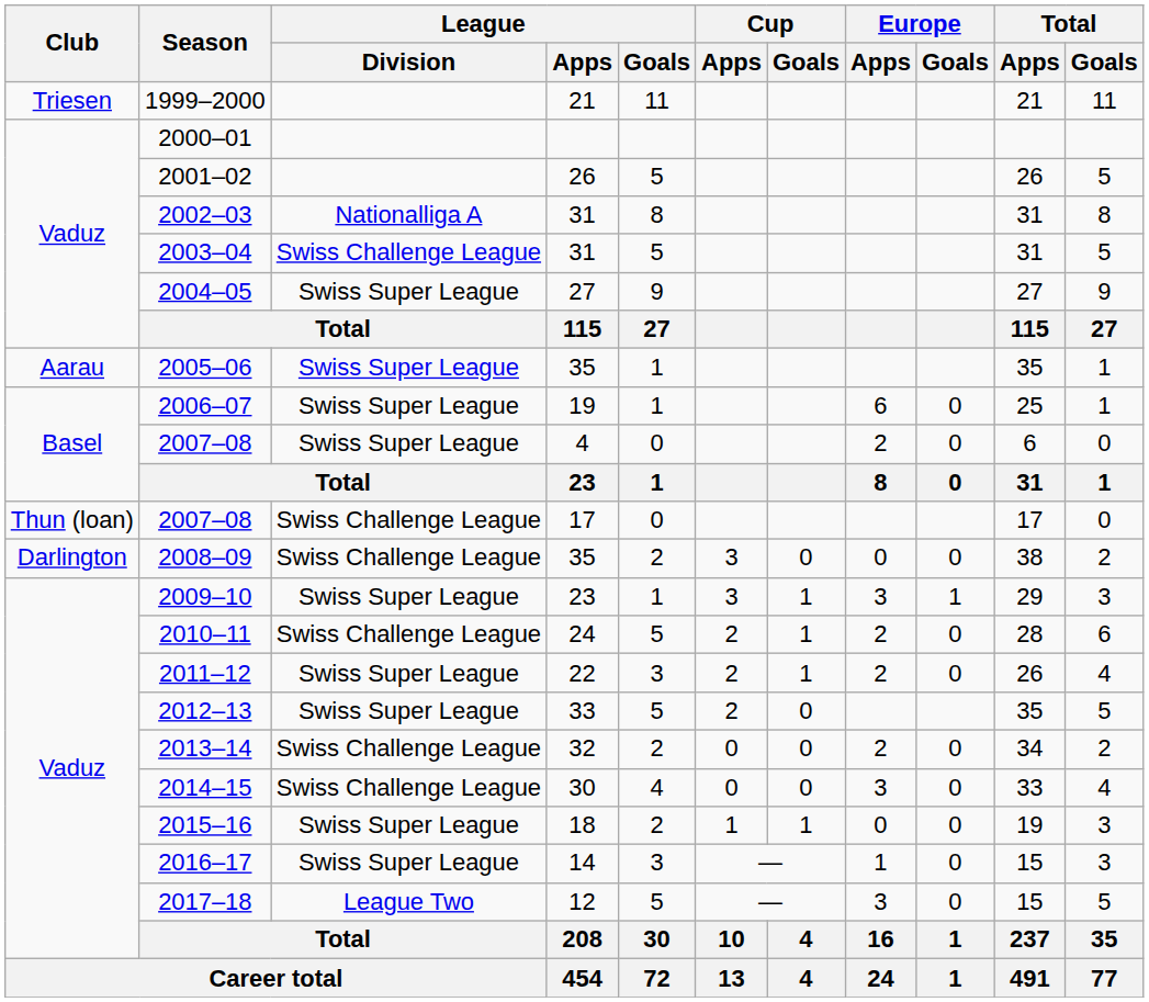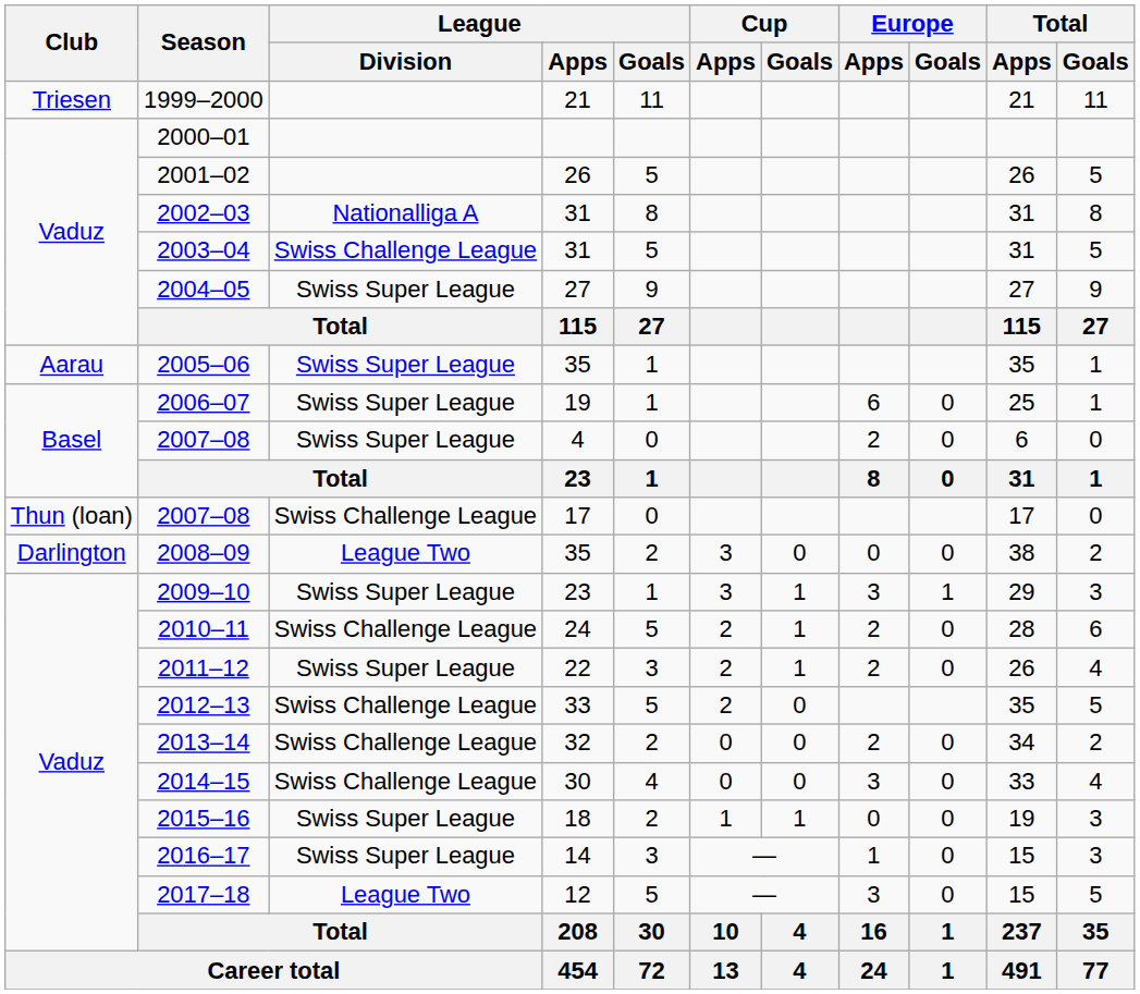 <table class="wikitable" style="text-align:center">
 <tr>
 <th rowspan="2">Club</th>
 <th rowspan="2">Season</th>
 <th colspan="3">League</th>
 <th colspan="2">Cup</th>
 <th colspan="2"><a href='#'>Europe</a></th>
 <th colspan="2">Total</th>
 </tr>
 <tr>
 <th>Division</th>
 <th>Apps</th>
 <th>Goals</th>
 <th>Apps</th>
 <th>Goals</th>
 <th>Apps</th>
 <th>Goals</th>
 <th>Apps</th>
 <th>Goals</th>
 </tr>
 <tr>
 <td><a href='#'>Triesen</a></td>
 <td>1999–2000</td>
 <td></td>
 <td>21</td>
 <td>11</td>
 <td></td>
 <td></td>
 <td></td>
 <td></td>
 <td>21</td>
 <td>11</td>
 </tr>
 <tr>
 <td rowspan="6"><a href='#'>Vaduz</a></td>
 <td>2000–01</td>
 <td></td>
 <td></td>
 <td></td>
 <td></td>
 <td></td>
 <td></td>
 <td></td>
 <td></td>
 <td></td>
 </tr>
 <tr>
 <td>2001–02</td>
 <td></td>
 <td>26</td>
 <td>5</td>
 <td></td>
 <td></td>
 <td></td>
 <td></td>
 <td>26</td>
 <td>5</td>
 </tr>
 <tr>
 <td><a href='#'>2002–03</a></td>
 <td><a href='#'>Nationalliga A</a></td>
 <td>31</td>
 <td>8</td>
 <td></td>
 <td></td>
 <td></td>
 <td></td>
 <td>31</td>
 <td>8</td>
 </tr>
 <tr>
 <td><a href='#'>2003–04</a></td>
 <td><a href='#'>Swiss Challenge League</a></td>
 <td>31</td>
 <td>5</td>
 <td></td>
 <td></td>
 <td></td>
 <td></td>
 <td>31</td>
 <td>5</td>
 </tr>
 <tr>
 <td><a href='#'>2004–05</a></td>
 <td>Swiss Super League</td>
 <td>27</td>
 <td>9</td>
 <td></td>
 <td></td>
 <td></td>
 <td></td>
 <td>27</td>
 <td>9</td>
 </tr>
 <tr>
 <th colspan="2">Total</th>
 <th>115</th>
 <th>27</th>
 <th></th>
 <th></th>
 <th></th>
 <th></th>
 <th>115</th>
 <th>27</th>
 </tr>
 <tr>
 <td><a href='#'>Aarau</a></td>
 <td><a href='#'>2005–06</a></td>
 <td><a href='#'>Swiss Super League</a></td>
 <td>35</td>
 <td>1</td>
 <td></td>
 <td></td>
 <td></td>
 <td></td>
 <td>35</td>
 <td>1</td>
 </tr>
 <tr>
 <td rowspan="3"><a href='#'>Basel</a></td>
 <td><a href='#'>2006–07</a></td>
 <td>Swiss Super League</td>
 <td>19</td>
 <td>1</td>
 <td></td>
 <td></td>
 <td>6</td>
 <td>0</td>
 <td>25</td>
 <td>1</td>
 </tr>
 <tr>
 <td><a href='#'>2007–08</a></td>
 <td>Swiss Super League</td>
 <td>4</td>
 <td>0</td>
 <td></td>
 <td></td>
 <td>2</td>
 <td>0</td>
 <td>6</td>
 <td>0</td>
 </tr>
 <tr>
 <th colspan="2">Total</th>
 <th>23</th>
 <th>1</th>
 <th></th>
 <th></th>
 <th>8</th>
 <th>0</th>
 <th>31</th>
 <th>1</th>
 </tr>
 <tr>
 <td><a href='#'>Thun</a> (loan)</td>
 <td><a href='#'>2007–08</a></td>
 <td>Swiss Challenge League</td>
 <td>17</td>
 <td>0</td>
 <td></td>
 <td></td>
 <td></td>
 <td></td>
 <td>17</td>
 <td>0</td>
 </tr>
 <tr>
 <td><a href='#'>Darlington</a></td>
 <td><a href='#'>2008–09</a></td>
-<td>Swiss Challenge League</td>
+<td><a href='#'>League Two</a></td>
 <td>35</td>
 <td>2</td>
 <td>3</td>
 <td>0</td>
 <td>0</td>
 <td>0</td>
 <td>38</td>
 <td>2</td>
 </tr>
 <tr>
 <td rowspan="10"><a href='#'>Vaduz</a></td>
 <td><a href='#'>2009–10</a></td>
 <td>Swiss Super League</td>
 <td>23</td>
 <td>1</td>
 <td>3</td>
 <td>1</td>
 <td>3</td>
 <td>1</td>
 <td>29</td>
 <td>3</td>
 </tr>
 <tr>
 <td><a href='#'>2010–11</a></td>
 <td>Swiss Challenge League</td>
 <td>24</td>
 <td>5</td>
 <td>2</td>
 <td>1</td>
 <td>2</td>
 <td>0</td>
 <td>28</td>
 <td>6</td>
 </tr>
 <tr>
 <td><a href='#'>2011–12</a></td>
 <td>Swiss Super League</td>
 <td>22</td>
 <td>3</td>
 <td>2</td>
 <td>1</td>
 <td>2</td>
 <td>0</td>
 <td>26</td>
 <td>4</td>
 </tr>
 <tr>
 <td><a href='#'>2012–13</a></td>
-<td>Swiss Super League</td>
+<td>Swiss Challenge League</td>
 <td>33</td>
 <td>5</td>
 <td>2</td>
 <td>0</td>
 <td></td>
 <td></td>
 <td>35</td>
 <td>5</td>
 </tr>
 <tr>
 <td><a href='#'>2013–14</a></td>
 <td>Swiss Challenge League</td>
 <td>32</td>
 <td>2</td>
 <td>0</td>
 <td>0</td>
 <td>2</td>
 <td>0</td>
 <td>34</td>
 <td>2</td>
 </tr>
 <tr>
 <td><a href='#'>2014–15</a></td>
 <td>Swiss Challenge League</td>
 <td>30</td>
 <td>4</td>
 <td>0</td>
 <td>0</td>
 <td>3</td>
 <td>0</td>
 <td>33</td>
 <td>4</td>
 </tr>
 <tr>
 <td><a href='#'>2015–16</a></td>
 <td>Swiss Super League</td>
 <td>18</td>
 <td>2</td>
 <td>1</td>
 <td>1</td>
 <td>0</td>
 <td>0</td>
 <td>19</td>
 <td>3</td>
 </tr>
 <tr>
 <td><a href='#'>2016–17</a></td>
 <td>Swiss Super League</td>
 <td>14</td>
 <td>3</td>
 <td colspan="2">—</td>
 <td>1</td>
 <td>0</td>
 <td>15</td>
 <td>3</td>
 </tr>
 <tr>
 <td><a href='#'>2017–18</a></td>
 <td><a href='#'>League Two</a></td>
 <td>12</td>
 <td>5</td>
 <td colspan="2">—</td>
 <td>3</td>
 <td>0</td>
 <td>15</td>
 <td>5</td>
 </tr>
 <tr>
 <th colspan="2">Total</th>
 <th>208</th>
 <th>30</th>
 <th>10</th>
 <th>4</th>
 <th>16</th>
 <th>1</th>
 <th>237</th>
 <th>35</th>
 </tr>
 <tr>
 <th colspan="3">Career total</th>
 <th>454</th>
 <th>72</th>
 <th>13</th>
 <th>4</th>
 <th>24</th>
 <th>1</th>
 <th>491</th>
 <th>77</th>
 </tr>
 </table>
